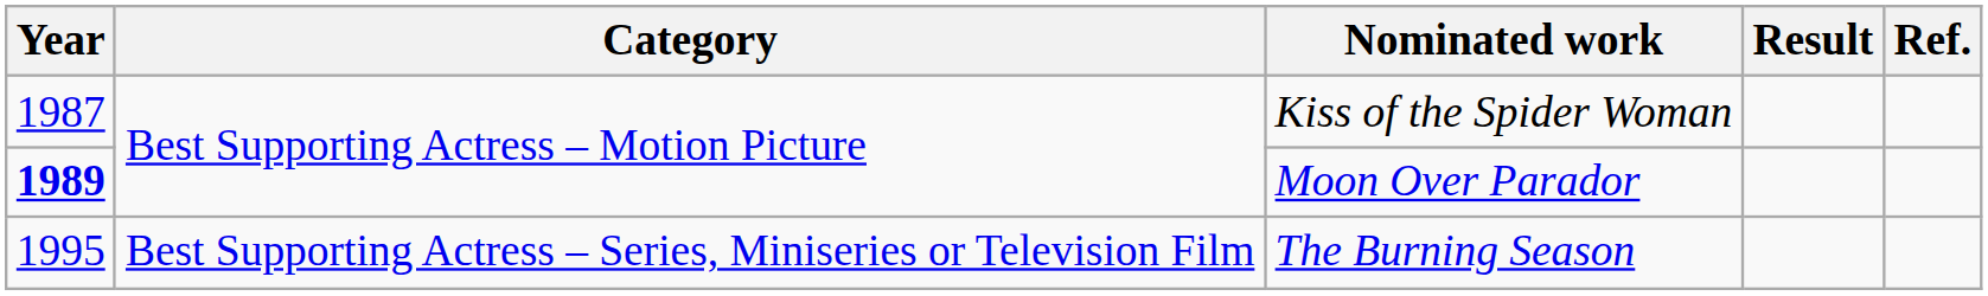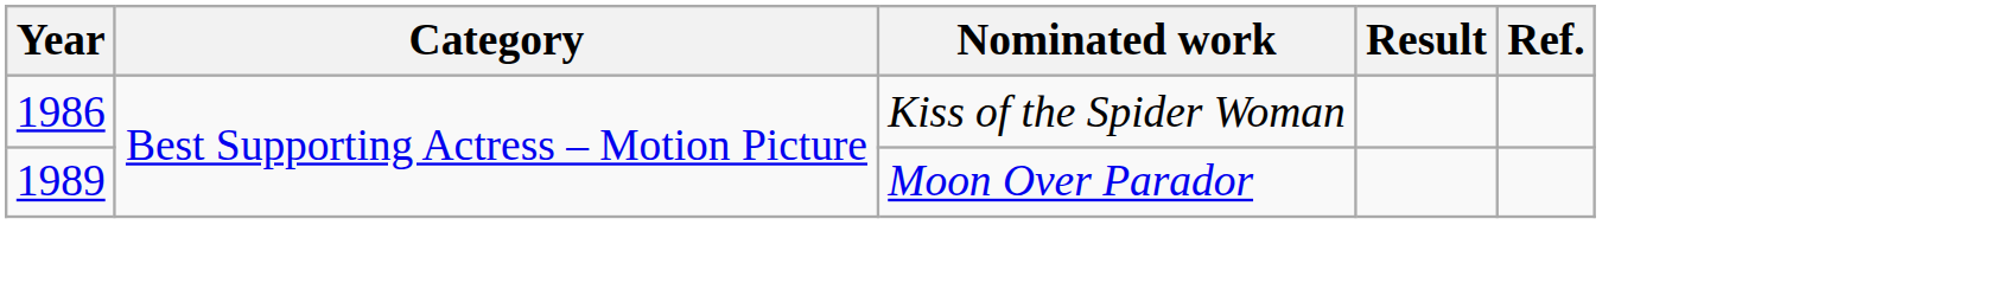 <table class="wikitable sortable">
 <tr>
 <th>Year</th>
 <th>Category</th>
 <th>Nominated work</th>
 <th>Result</th>
 <th>Ref.</th>
 </tr>
 <tr>
-<td><a href='#'>1987</a></td>
+<td><a href='#'>1986</a></td>
 <td rowspan="2"><a href='#'>Best Supporting Actress – Motion Picture</a></td>
 <td><em>Kiss of the Spider Woman</em></td>
 <td></td>
 <td></td>
 </tr>
 <tr>
-<td><strong><a href='#'>1989</a></strong></td>
+<td><a href='#'>1989</a></td>
 <td><em><a href='#'>Moon Over Parador</a></em></td>
 <td></td>
 <td></td>
 </tr>
-<tr>
-<td><a href='#'>1995</a></td>
-<td><a href='#'>Best Supporting Actress – Series, Miniseries or Television Film</a></td>
-<td><em><a href='#'>The Burning Season</a></em></td>
-<td></td>
-<td></td>
-</tr>
 </table>
